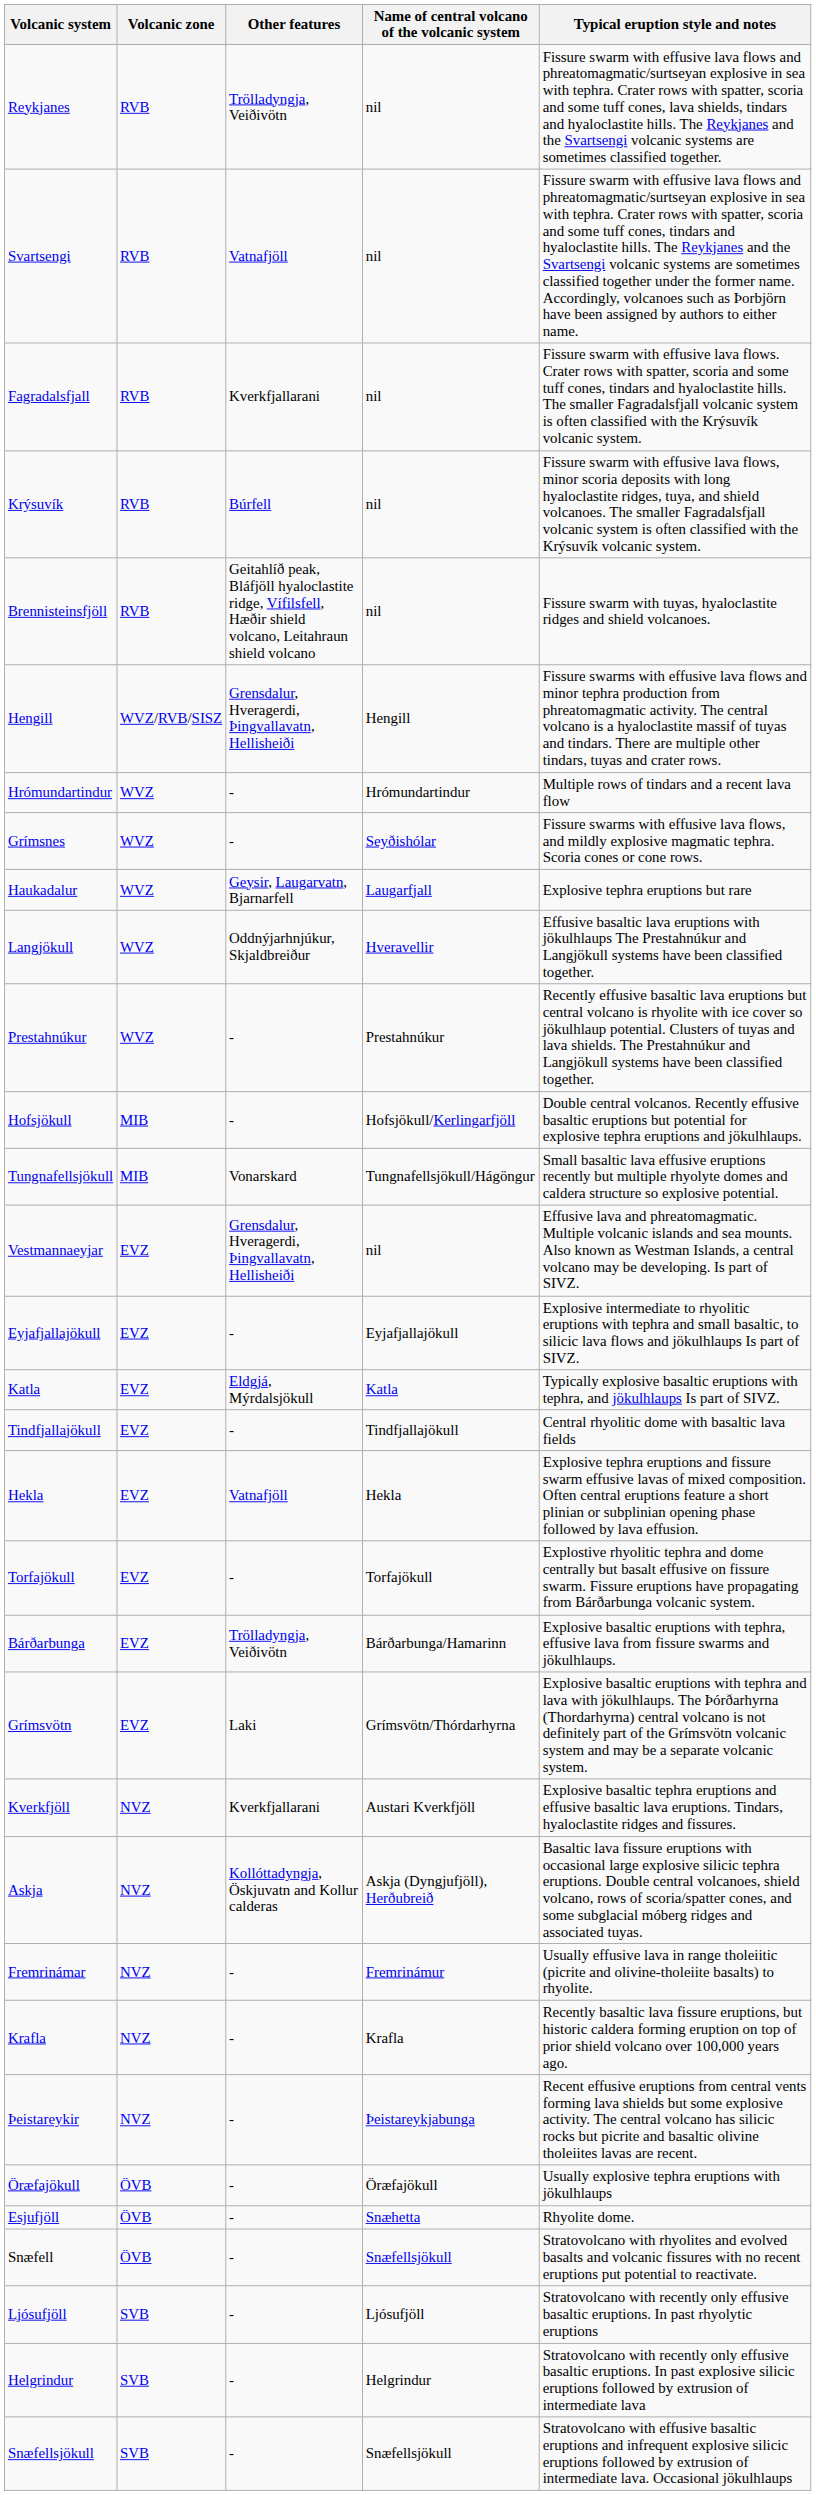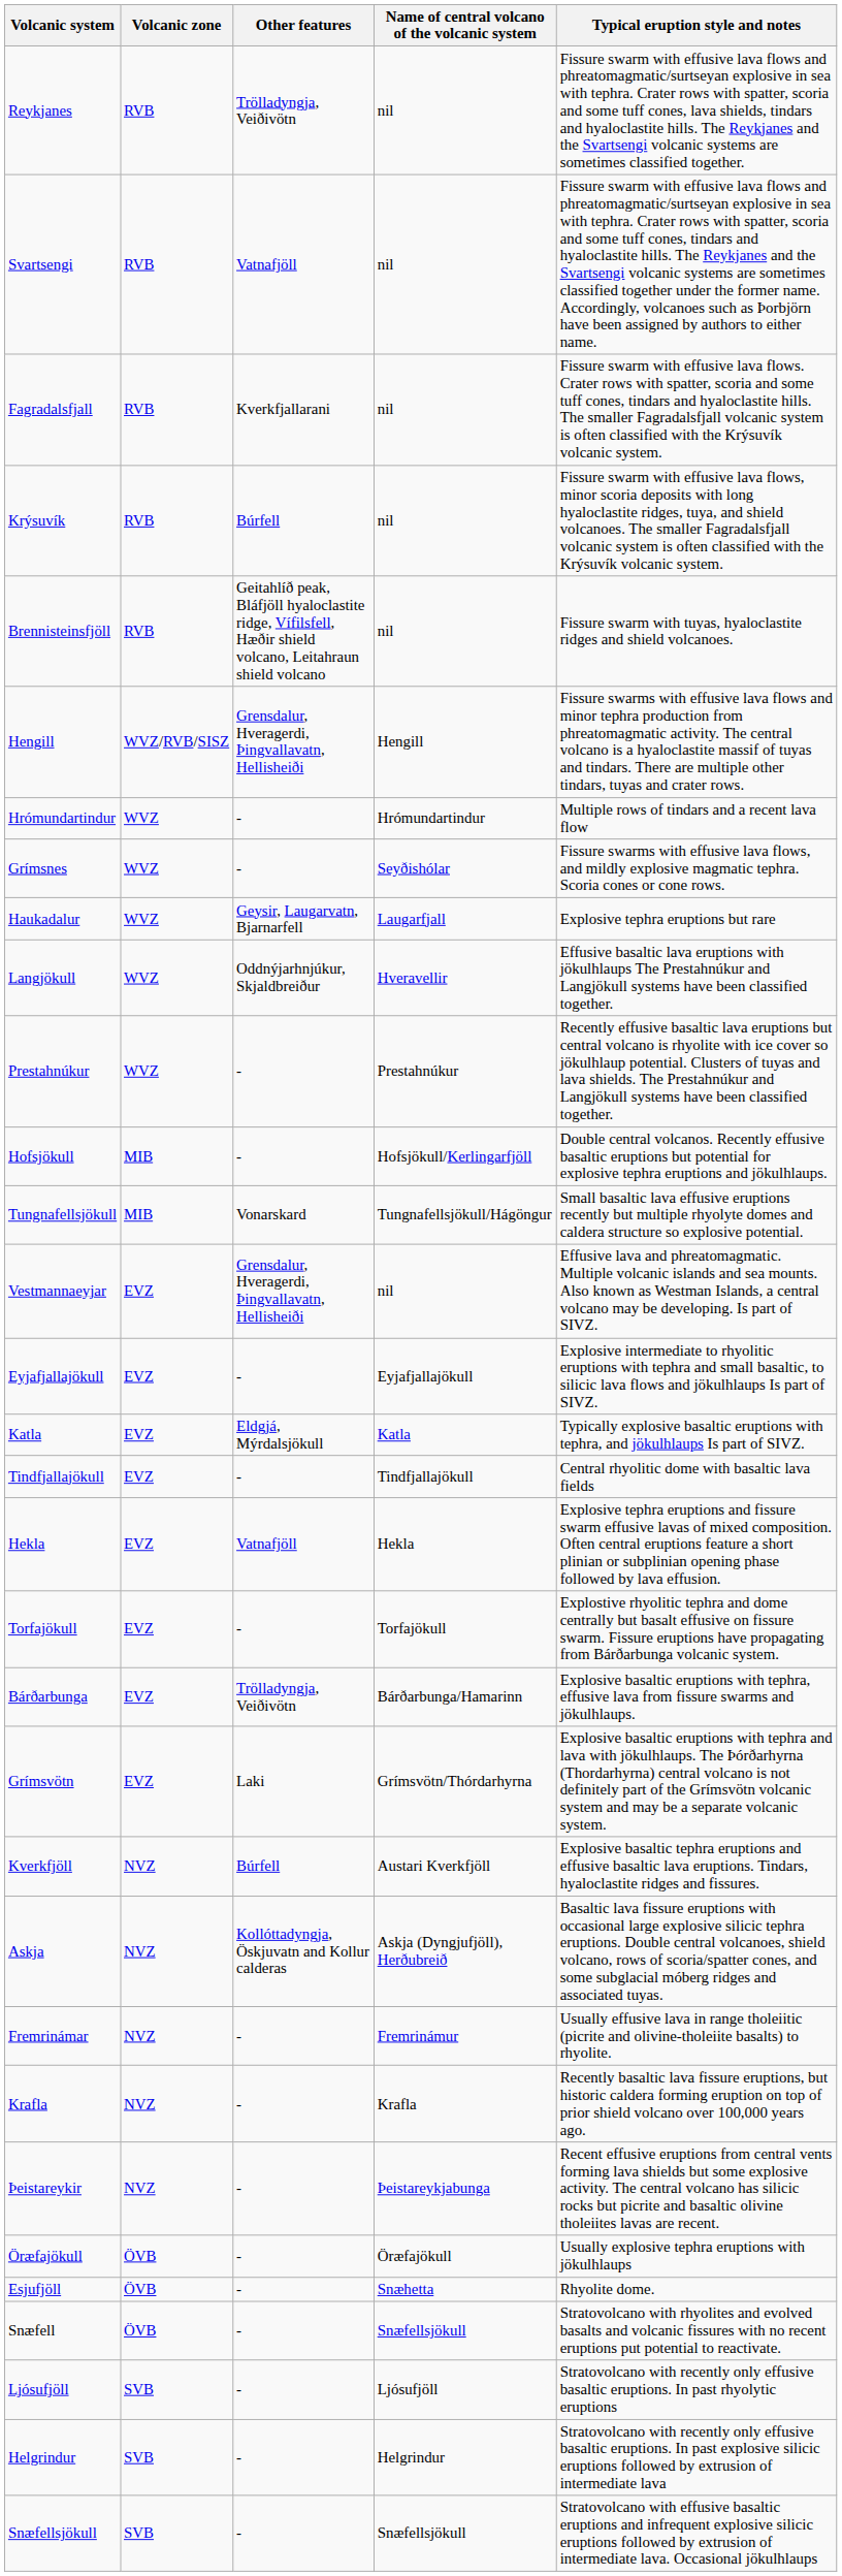 <table class="wikitable sortable">
 <tr>
 <th scope="col">Volcanic system</th>
 <th scope="col">Volcanic zone</th>
 <th scope="col">Other features</th>
 <th scope="col">Name of central volcano<br> of the volcanic system</th>
 <th scope="col">Typical eruption style and notes</th>
 </tr>
 <tr>
 <td><a href='#'>Reykjanes</a></td>
 <td><a href='#'>RVB</a></td>
 <td><a href='#'>Trölladyngja</a>, Veiðivötn</td>
 <td>nil</td>
 <td>Fissure swarm with effusive lava flows and phreatomagmatic/surtseyan explosive in sea with tephra. Crater rows with spatter, scoria and some tuff cones, lava shields, tindars and hyaloclastite hills. The <a href='#'>Reykjanes</a> and the <a href='#'>Svartsengi</a> volcanic systems are sometimes classified together.</td>
 </tr>
 <tr>
 <td><a href='#'>Svartsengi</a></td>
 <td><a href='#'>RVB</a></td>
 <td><a href='#'>Vatnafjöll</a></td>
 <td>nil</td>
 <td>Fissure swarm with effusive lava flows and phreatomagmatic/surtseyan explosive in sea with tephra. Crater rows with spatter, scoria and some tuff cones, tindars and hyaloclastite hills. The <a href='#'>Reykjanes</a> and the <a href='#'>Svartsengi</a> volcanic systems are sometimes classified together under the former name. Accordingly, volcanoes such as Þorbjörn have been assigned by authors to either name.</td>
 </tr>
 <tr>
 <td><a href='#'>Fagradalsfjall</a></td>
 <td><a href='#'>RVB</a></td>
 <td>Kverkfjallarani</td>
 <td>nil</td>
 <td>Fissure swarm with effusive lava flows. Crater rows with spatter, scoria and some tuff cones, tindars and hyaloclastite hills. The smaller Fagradalsfjall volcanic system is often classified with the Krýsuvík volcanic system.</td>
 </tr>
 <tr>
 <td><a href='#'>Krýsuvík</a></td>
 <td><a href='#'>RVB</a></td>
 <td><a href='#'>Búrfell</a></td>
 <td>nil</td>
 <td>Fissure swarm with effusive lava flows, minor scoria deposits with long hyaloclastite ridges, tuya, and shield volcanoes. The smaller Fagradalsfjall volcanic system is often classified with the Krýsuvík volcanic system.</td>
 </tr>
 <tr>
 <td><a href='#'>Brennisteinsfjöll</a></td>
 <td><a href='#'>RVB</a></td>
 <td>Geitahlíð peak, Bláfjöll hyaloclastite ridge, <a href='#'>Vífilsfell</a>, Hæðir shield volcano, Leitahraun shield volcano</td>
 <td>nil</td>
 <td>Fissure swarm with tuyas, hyaloclastite ridges and shield volcanoes.</td>
 </tr>
 <tr>
 <td><a href='#'>Hengill</a></td>
 <td><a href='#'>WVZ</a>/<a href='#'>RVB</a>/<a href='#'>SISZ</a></td>
 <td><a href='#'>Grensdalur</a>, Hveragerdi, <a href='#'>Þingvallavatn</a>, <a href='#'>Hellisheiði</a></td>
 <td>Hengill</td>
 <td>Fissure swarms with effusive lava flows and minor tephra production from phreatomagmatic activity. The central volcano is a hyaloclastite massif of tuyas and tindars. There are multiple other tindars, tuyas and crater rows.</td>
 </tr>
 <tr>
 <td><a href='#'>Hrómundartindur</a></td>
 <td><a href='#'>WVZ</a></td>
 <td>-</td>
 <td>Hrómundartindur</td>
 <td>Multiple rows of tindars and a recent lava flow</td>
 </tr>
 <tr>
 <td><a href='#'>Grímsnes</a></td>
 <td><a href='#'>WVZ</a></td>
 <td>-</td>
 <td><a href='#'>Seyðishólar</a></td>
 <td>Fissure swarms with effusive lava flows, and mildly explosive magmatic tephra. Scoria cones or cone rows.</td>
 </tr>
 <tr>
 <td><a href='#'>Haukadalur</a></td>
 <td><a href='#'>WVZ</a></td>
 <td><a href='#'>Geysir</a>, <a href='#'>Laugarvatn</a>, Bjarnarfell</td>
 <td><a href='#'>Laugarfjall</a></td>
 <td>Explosive tephra eruptions but rare</td>
 </tr>
 <tr>
 <td><a href='#'>Langjökull</a></td>
 <td><a href='#'>WVZ</a></td>
 <td>Oddnýjarhnjúkur, Skjaldbreiður</td>
 <td><a href='#'>Hveravellir</a></td>
 <td>Effusive basaltic lava eruptions with jökulhlaups The Prestahnúkur and Langjökull systems have been classified together.</td>
 </tr>
 <tr>
 <td><a href='#'>Prestahnúkur</a></td>
 <td><a href='#'>WVZ</a></td>
 <td>-</td>
 <td>Prestahnúkur</td>
 <td>Recently effusive basaltic lava eruptions but central volcano is rhyolite with ice cover so jökulhlaup potential. Clusters of tuyas and lava shields. The Prestahnúkur and Langjökull systems have been classified together.</td>
 </tr>
 <tr>
 <td><a href='#'>Hofsjökull</a></td>
 <td><a href='#'>MIB</a></td>
 <td>-</td>
 <td>Hofsjökull/<a href='#'>Kerlingarfjöll</a></td>
 <td>Double central volcanos. Recently effusive basaltic eruptions but potential for explosive tephra eruptions and jökulhlaups.</td>
 </tr>
 <tr>
 <td><a href='#'>Tungnafellsjökull</a></td>
 <td><a href='#'>MIB</a></td>
 <td>Vonarskard</td>
 <td>Tungnafellsjökull/Hágöngur</td>
 <td>Small basaltic lava effusive eruptions recently but multiple rhyolyte domes and caldera structure so explosive potential.</td>
 </tr>
 <tr>
 <td><a href='#'>Vestmannaeyjar</a></td>
 <td><a href='#'>EVZ</a></td>
 <td><a href='#'>Grensdalur</a>, Hveragerdi, <a href='#'>Þingvallavatn</a>, <a href='#'>Hellisheiði</a></td>
 <td>nil</td>
 <td>Effusive lava and phreatomagmatic. Multiple volcanic islands and sea mounts. Also known as Westman Islands, a central volcano may be developing. Is part of SIVZ.</td>
 </tr>
 <tr>
 <td><a href='#'>Eyjafjallajökull</a></td>
 <td><a href='#'>EVZ</a></td>
 <td>-</td>
 <td>Eyjafjallajökull</td>
 <td>Explosive intermediate to rhyolitic eruptions with tephra and small basaltic, to silicic lava flows and jökulhlaups Is part of SIVZ.</td>
 </tr>
 <tr>
 <td><a href='#'>Katla</a></td>
 <td><a href='#'>EVZ</a></td>
 <td><a href='#'>Eldgjá</a>, Mýrdalsjökull</td>
 <td><a href='#'>Katla</a></td>
 <td>Typically explosive basaltic eruptions with tephra, and <a href='#'>jökulhlaups</a> Is part of SIVZ.</td>
 </tr>
 <tr>
 <td><a href='#'>Tindfjallajökull</a></td>
 <td><a href='#'>EVZ</a></td>
 <td>-</td>
 <td>Tindfjallajökull</td>
 <td>Central rhyolitic dome with basaltic lava fields</td>
 </tr>
 <tr>
 <td><a href='#'>Hekla</a></td>
 <td><a href='#'>EVZ</a></td>
 <td><a href='#'>Vatnafjöll</a></td>
 <td>Hekla</td>
 <td>Explosive tephra eruptions and fissure swarm effusive lavas of mixed composition. Often central eruptions feature a short plinian or subplinian opening phase followed by lava effusion.</td>
 </tr>
 <tr>
 <td><a href='#'>Torfajökull</a></td>
 <td><a href='#'>EVZ</a></td>
 <td>-</td>
 <td>Torfajökull</td>
 <td>Explostive rhyolitic tephra and dome centrally but basalt effusive on fissure swarm. Fissure eruptions have propagating from Bárðarbunga volcanic system.</td>
 </tr>
 <tr>
 <td><a href='#'>Bárðarbunga</a></td>
 <td><a href='#'>EVZ</a></td>
 <td><a href='#'>Trölladyngja</a>, Veiðivötn</td>
 <td>Bárðarbunga/Hamarinn</td>
 <td>Explosive basaltic eruptions with tephra, effusive lava from fissure swarms and jökulhlaups.</td>
 </tr>
 <tr>
 <td><a href='#'>Grímsvötn</a></td>
 <td><a href='#'>EVZ</a></td>
 <td>Laki</td>
 <td>Grímsvötn/Thórdarhyrna</td>
 <td>Explosive basaltic eruptions with tephra and lava with jökulhlaups. The Þórðarhyrna (Thordarhyrna) central volcano is not definitely part of the Grímsvötn volcanic system and may be a separate volcanic system.</td>
 </tr>
 <tr>
 <td><a href='#'>Kverkfjöll</a></td>
 <td><a href='#'>NVZ</a></td>
-<td>Kverkfjallarani</td>
+<td><a href='#'>Búrfell</a></td>
 <td>Austari Kverkfjöll</td>
 <td>Explosive basaltic tephra eruptions and effusive basaltic lava eruptions. Tindars, hyaloclastite ridges and fissures.</td>
 </tr>
 <tr>
 <td><a href='#'>Askja</a></td>
 <td><a href='#'>NVZ</a></td>
 <td><a href='#'>Kollóttadyngja</a>, Öskjuvatn and Kollur calderas</td>
 <td>Askja (Dyngjufjöll), <a href='#'>Herðubreið</a></td>
 <td>Basaltic lava fissure eruptions with occasional large explosive silicic tephra eruptions. Double central volcanoes, shield volcano, rows of scoria/spatter cones, and some subglacial móberg ridges and associated tuyas.</td>
 </tr>
 <tr>
 <td><a href='#'>Fremrinámar</a></td>
 <td><a href='#'>NVZ</a></td>
 <td>-</td>
 <td><a href='#'>Fremrinámur</a></td>
 <td>Usually effusive lava in range tholeiitic (picrite and olivine-tholeiite basalts) to rhyolite.</td>
 </tr>
 <tr>
 <td><a href='#'>Krafla</a></td>
 <td><a href='#'>NVZ</a></td>
 <td>-</td>
 <td>Krafla</td>
 <td>Recently basaltic lava fissure eruptions, but historic caldera forming eruption on top of prior shield volcano over 100,000 years ago.</td>
 </tr>
 <tr>
 <td><a href='#'>Þeistareykir</a></td>
 <td><a href='#'>NVZ</a></td>
 <td>-</td>
 <td><a href='#'>Þeistareykjabunga</a></td>
 <td>Recent effusive eruptions from central vents forming lava shields but some explosive activity. The central volcano has silicic rocks but picrite and basaltic olivine tholeiites lavas are recent.</td>
 </tr>
 <tr>
 <td><a href='#'>Öræfajökull</a></td>
 <td><a href='#'>ÖVB</a></td>
 <td>-</td>
 <td>Öræfajökull</td>
 <td>Usually explosive tephra eruptions with jökulhlaups</td>
 </tr>
 <tr>
 <td><a href='#'>Esjufjöll</a></td>
 <td><a href='#'>ÖVB</a></td>
 <td>-</td>
 <td><a href='#'>Snæhetta</a></td>
 <td>Rhyolite dome.</td>
 </tr>
 <tr>
 <td>Snæfell</td>
 <td><a href='#'>ÖVB</a></td>
 <td>-</td>
 <td><a href='#'>Snæfellsjökull</a></td>
 <td>Stratovolcano with rhyolites and evolved basalts and volcanic fissures with no recent eruptions put potential to reactivate.</td>
 </tr>
 <tr>
 <td><a href='#'>Ljósufjöll</a></td>
 <td><a href='#'>SVB</a></td>
 <td>-</td>
 <td>Ljósufjöll</td>
 <td>Stratovolcano with recently only effusive basaltic eruptions. In past rhyolytic eruptions</td>
 </tr>
 <tr>
 <td><a href='#'>Helgrindur</a></td>
 <td><a href='#'>SVB</a></td>
 <td>-</td>
 <td>Helgrindur</td>
 <td>Stratovolcano with recently only effusive basaltic eruptions. In past explosive silicic eruptions followed by extrusion of intermediate lava</td>
 </tr>
 <tr>
 <td><a href='#'>Snæfellsjökull</a></td>
 <td><a href='#'>SVB</a></td>
 <td>-</td>
 <td>Snæfellsjökull</td>
 <td>Stratovolcano with effusive basaltic eruptions and infrequent explosive silicic eruptions followed by extrusion of intermediate lava. Occasional jökulhlaups</td>
 </tr>
 </table>
